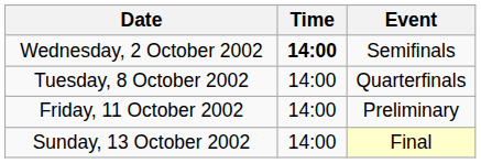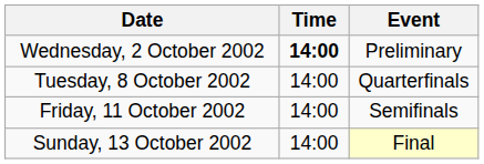 <table class = "wikitable" style="text-align:center;">
 <tr>
 <th width=220>Date</th>
 <th width=50>Time</th>
 <th width=100>Event</th>
 </tr>
 <tr>
 <td>Wednesday, 2 October 2002</td>
 <td><strong>14:00</strong></td>
-<td>Semifinals</td>
+<td>Preliminary</td>
 </tr>
 <tr>
 <td>Tuesday, 8 October 2002</td>
 <td>14:00</td>
 <td>Quarterfinals</td>
 </tr>
 <tr>
 <td>Friday, 11 October 2002</td>
 <td>14:00</td>
-<td>Preliminary</td>
+<td>Semifinals</td>
 </tr>
 <tr>
 <td>Sunday, 13 October 2002</td>
 <td>14:00</td>
 <td bgcolor=ffffcc>Final</td>
 </tr>
 </table>
